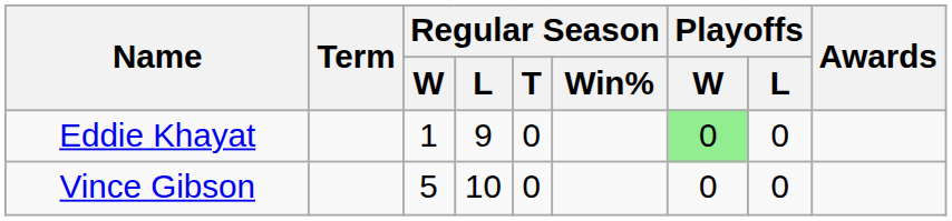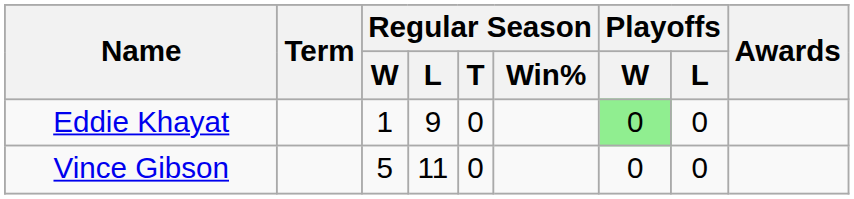 <table class="wikitable">
 <tr>
 <th rowspan="2" style="width:140px;">Name</th>
 <th rowspan="2">Term</th>
 <th colspan="4">Regular Season</th>
 <th colspan="2">Playoffs</th>
 <th rowspan="2">Awards</th>
 </tr>
 <tr>
 <th>W</th>
 <th>L</th>
 <th>T</th>
 <th>Win%</th>
 <th>W</th>
 <th>L</th>
 </tr>
 <tr>
 <td style="text-align:center;"><a href='#'>Eddie Khayat</a></td>
 <td style="text-align:center;"></td>
 <td style="text-align:center;">1</td>
 <td style="text-align:center;">9</td>
 <td style="text-align:center;">0</td>
 <td style="text-align:center;"></td>
 <td style="background: lightgreen; text-align:center;">0</td>
 <td style="text-align:center;">0</td>
 <td style="text-align:center;"></td>
 </tr>
 <tr>
 <td style="text-align:center;"><a href='#'>Vince Gibson</a></td>
 <td style="text-align:center;"></td>
 <td style="text-align:center;">5</td>
-<td style="text-align:center;">10</td>
+<td style="text-align:center;">11</td>
 <td style="text-align:center;">0</td>
 <td style="text-align:center;"></td>
 <td style="text-align:center;">0</td>
 <td style="text-align:center;">0</td>
 <td style="text-align:center;"></td>
 </tr>
 </table>
